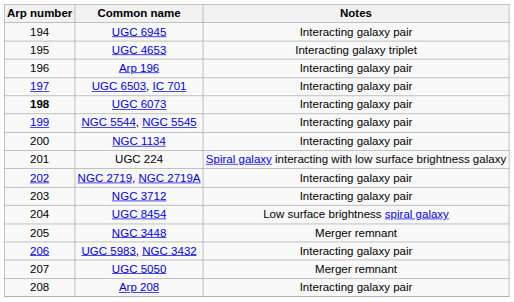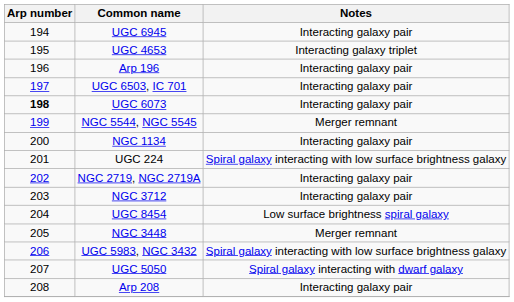 <table class="wikitable" style="text-align:center;">
 <tr>
 <th>Arp number</th>
 <th>Common name</th>
 <th>Notes</th>
 </tr>
 <tr>
 <td>194</td>
 <td><a href='#'>UGC 6945</a></td>
 <td>Interacting galaxy pair</td>
 </tr>
 <tr>
 <td>195</td>
 <td><a href='#'>UGC 4653</a></td>
 <td>Interacting galaxy triplet</td>
 </tr>
 <tr>
 <td>196</td>
 <td><a href='#'>Arp 196</a></td>
 <td>Interacting galaxy pair</td>
 </tr>
 <tr>
 <td><a href='#'>197</a></td>
 <td><a href='#'>UGC 6503</a>, <a href='#'>IC 701</a></td>
 <td>Interacting galaxy pair</td>
 </tr>
 <tr>
 <td><strong>198</strong></td>
 <td><a href='#'>UGC 6073</a></td>
 <td>Interacting galaxy pair</td>
 </tr>
 <tr>
 <td><a href='#'>199</a></td>
 <td><a href='#'>NGC 5544</a>, <a href='#'>NGC 5545</a></td>
-<td>Interacting galaxy pair</td>
+<td>Merger remnant</td>
 </tr>
 <tr>
 <td>200</td>
 <td><a href='#'>NGC 1134</a></td>
 <td>Interacting galaxy pair</td>
 </tr>
 <tr>
 <td>201</td>
 <td>UGC 224</td>
 <td><a href='#'>Spiral galaxy</a> interacting with low surface brightness galaxy</td>
 </tr>
 <tr>
 <td><a href='#'>202</a></td>
 <td><a href='#'>NGC 2719</a>, <a href='#'>NGC 2719A</a></td>
 <td>Interacting galaxy pair</td>
 </tr>
 <tr>
 <td>203</td>
 <td><a href='#'>NGC 3712</a></td>
 <td>Interacting galaxy pair</td>
 </tr>
 <tr>
 <td>204</td>
 <td><a href='#'>UGC 8454</a></td>
 <td>Low surface brightness <a href='#'>spiral galaxy</a></td>
 </tr>
 <tr>
 <td>205</td>
 <td><a href='#'>NGC 3448</a></td>
 <td>Merger remnant</td>
 </tr>
 <tr>
 <td><a href='#'>206</a></td>
 <td><a href='#'>UGC 5983</a>, <a href='#'>NGC 3432</a></td>
-<td>Interacting galaxy pair</td>
+<td><a href='#'>Spiral galaxy</a> interacting with low surface brightness galaxy</td>
 </tr>
 <tr>
 <td>207</td>
 <td><a href='#'>UGC 5050</a></td>
-<td>Merger remnant</td>
+<td><a href='#'>Spiral galaxy</a> interacting with <a href='#'>dwarf galaxy</a></td>
 </tr>
 <tr>
 <td>208</td>
 <td><a href='#'>Arp 208</a></td>
 <td>Interacting galaxy pair</td>
 </tr>
 <tr>
 </tr>
 </table>
